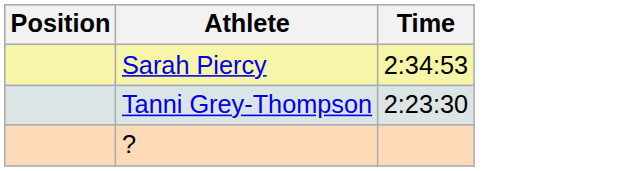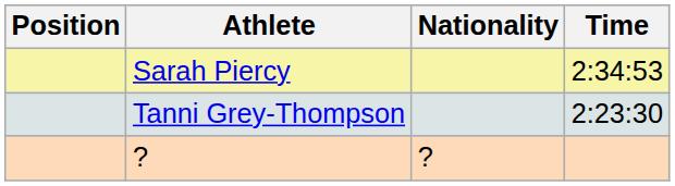 <table class="wikitable sortable">
 <tr>
 <th>Position</th>
 <th>Athlete</th>
+<th>Nationality</th>
 <th>Time</th>
 </tr>
 <tr bgcolor="#F7F6A8">
 <td align=center></td>
 <td><a href='#'>Sarah Piercy</a></td>
+<td></td>
 <td>2:34:53</td>
 </tr>
 <tr bgcolor="#DCE5E5">
 <td align=center></td>
 <td><a href='#'>Tanni Grey-Thompson</a></td>
+<td></td>
 <td>2:23:30</td>
 </tr>
 <tr bgcolor="#FFDAB9">
 <td align=center></td>
 <td>?</td>
+<td>?</td>
 <td></td>
 </tr>
 </table>
